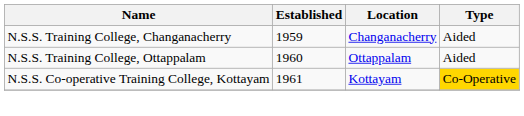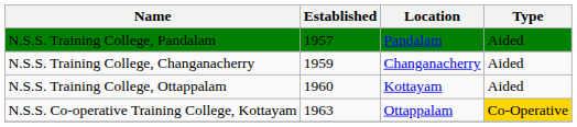 <table class="wikitable sortable">
 <tr>
 <th>Name</th>
 <th>Established</th>
 <th>Location</th>
 <th>Type</th>
+</tr>
+<tr style="background:green;"|>
+<td>N.S.S. Training College, Pandalam</td>
+<td>1957</td>
+<td><a href='#'>Pandalam</a></td>
+<td>Aided</td>
 </tr>
 <tr>
 <td>N.S.S. Training College, Changanacherry</td>
 <td>1959</td>
 <td><a href='#'>Changanacherry</a></td>
 <td>Aided</td>
 </tr>
 <tr>
 <td>N.S.S. Training College, Ottappalam</td>
 <td>1960</td>
-<td><a href='#'>Ottappalam</a></td>
+<td><a href='#'>Kottayam</a></td>
 <td>Aided</td>
 </tr>
 <tr>
 <td>N.S.S. Co-operative Training College, Kottayam</td>
-<td>1961</td>
-<td><a href='#'>Kottayam</a></td>
+<td>1963</td>
+<td><a href='#'>Ottappalam</a></td>
 <td style="background: gold;">Co-Operative</td>
 </tr>
 <tr>
 </tr>
 </table>
